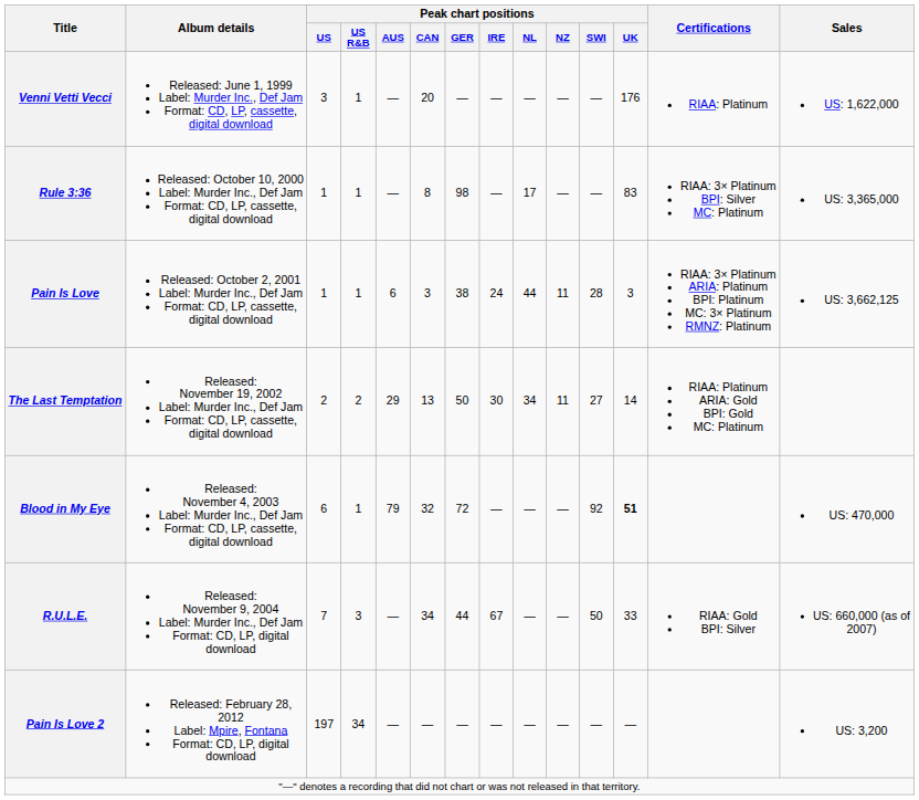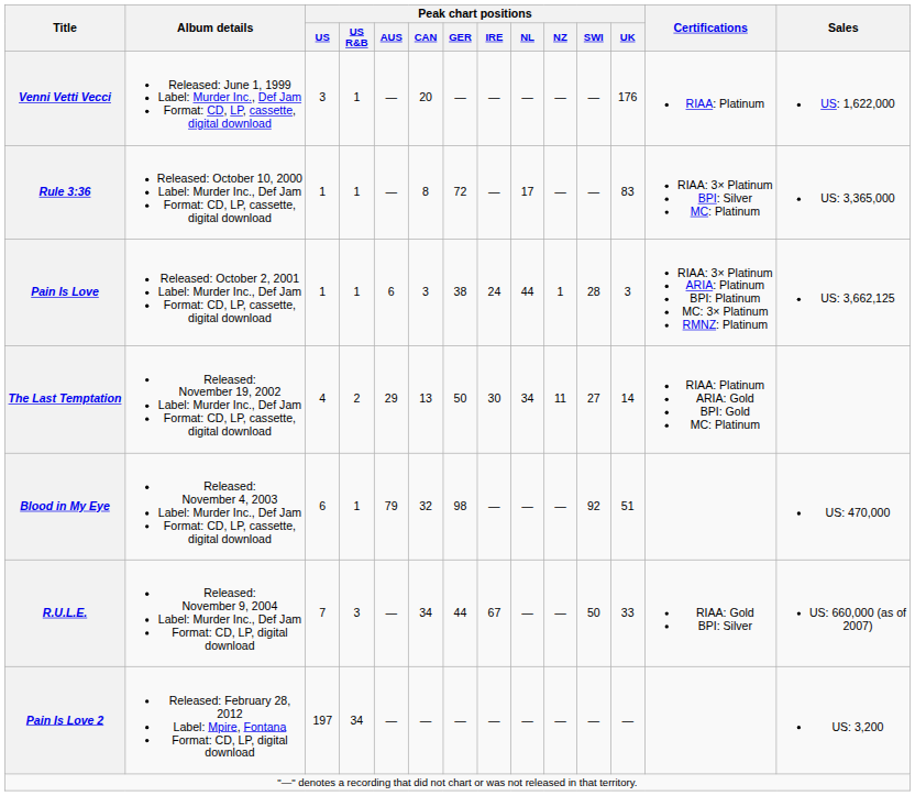 <table class="wikitable plainrowheaders" style="text-align:center;">
 <tr>
 <th scope="col" rowspan="2" style="width:11em;">Title</th>
 <th scope="col" rowspan="2" style="width:16em;">Album details</th>
 <th scope="col" colspan="10">Peak chart positions</th>
 <th scope="col" rowspan="2" style="width:12em;"><a href='#'>Certifications</a></th>
 <th scope="col" rowspan="2" style="width:12em;">Sales</th>
 </tr>
 <tr>
 <th style="width:3em;font-size:90%;"><a href='#'>US</a><br></th>
 <th style="width:3em;font-size:90%;"><a href='#'>US<br>R&B</a><br></th>
 <th style="width:3em;font-size:90%;"><a href='#'>AUS</a><br></th>
 <th style="width:3em;font-size:90%;"><a href='#'>CAN</a><br></th>
 <th style="width:3em;font-size:90%;"><a href='#'>GER</a><br></th>
 <th style="width:3em;font-size:90%;"><a href='#'>IRE</a><br></th>
 <th scope="col" style="width:3em;font-size:90%;"><a href='#'>NL</a><br></th>
 <th style="width:3em;font-size:90%;"><a href='#'>NZ</a><br></th>
 <th style="width:3em;font-size:90%;"><a href='#'>SWI</a><br></th>
 <th style="width:3em;font-size:90%;"><a href='#'>UK</a><br></th>
 </tr>
 <tr>
 <th scope="row"><em><a href='#'>Venni Vetti Vecci</a></em></th>
 <td><br><ul><li>Released: June 1, 1999</li><li>Label: <a href='#'>Murder Inc.</a>, <a href='#'>Def Jam</a></li><li>Format: <a href='#'>CD</a>, <a href='#'>LP</a>, <a href='#'>cassette</a>, <a href='#'>digital download</a></li></ul></td>
 <td>3</td>
 <td>1</td>
 <td>—</td>
 <td>20</td>
 <td>—</td>
 <td>—</td>
 <td>—</td>
 <td>—</td>
 <td>—</td>
 <td>176</td>
 <td><br><ul><li><a href='#'>RIAA</a>: Platinum</li></ul></td>
 <td><br><ul><li><a href='#'>US</a>: 1,622,000</li></ul></td>
 </tr>
 <tr>
 <th scope="row"><em><a href='#'>Rule 3:36</a></em></th>
 <td><br><ul><li>Released: October 10, 2000</li><li>Label: Murder Inc., Def Jam</li><li>Format: CD, LP, cassette, digital download</li></ul></td>
 <td>1</td>
 <td>1</td>
 <td>—</td>
 <td>8</td>
-<td>98</td>
+<td>72</td>
 <td>—</td>
 <td>17</td>
 <td>—</td>
 <td>—</td>
 <td>83</td>
 <td><br><ul><li>RIAA: 3× Platinum</li><li><a href='#'>BPI</a>: Silver</li><li><a href='#'>MC</a>: Platinum</li></ul></td>
 <td><br><ul><li>US: 3,365,000</li></ul></td>
 </tr>
 <tr>
 <th scope="row"><em><a href='#'>Pain Is Love</a></em></th>
 <td><br><ul><li>Released: October 2, 2001</li><li>Label: Murder Inc., Def Jam</li><li>Format: CD, LP, cassette, digital download</li></ul></td>
 <td>1</td>
 <td>1</td>
 <td>6</td>
 <td>3</td>
 <td>38</td>
 <td>24</td>
 <td>44</td>
-<td>11</td>
+<td>1</td>
 <td>28</td>
 <td>3</td>
 <td><br><ul><li>RIAA: 3× Platinum</li><li><a href='#'>ARIA</a>: Platinum</li><li>BPI: Platinum</li><li>MC: 3× Platinum</li><li><a href='#'>RMNZ</a>: Platinum</li></ul></td>
 <td><br><ul><li>US: 3,662,125</li></ul></td>
 </tr>
 <tr>
 <th scope="row"><em><a href='#'>The Last Temptation</a></em></th>
 <td><br><ul><li>Released: November 19, 2002</li><li>Label: Murder Inc., Def Jam</li><li>Format: CD, LP, cassette, digital download</li></ul></td>
-<td>2</td>
+<td>4</td>
 <td>2</td>
 <td>29</td>
 <td>13</td>
 <td>50</td>
 <td>30</td>
 <td>34</td>
 <td>11</td>
 <td>27</td>
 <td>14</td>
 <td><br><ul><li>RIAA: Platinum</li><li>ARIA: Gold</li><li>BPI: Gold</li><li>MC: Platinum</li></ul></td>
 <td></td>
 </tr>
 <tr>
 <th scope="row"><em><a href='#'>Blood in My Eye</a></em></th>
 <td><br><ul><li>Released: November 4, 2003</li><li>Label: Murder Inc., Def Jam</li><li>Format: CD, LP, cassette, digital download</li></ul></td>
 <td>6</td>
 <td>1</td>
 <td>79</td>
 <td>32</td>
-<td>72</td>
+<td>98</td>
 <td>—</td>
 <td>—</td>
 <td>—</td>
 <td>92</td>
-<td><strong>51</strong></td>
+<td>51</td>
 <td></td>
 <td><br><ul><li>US: 470,000</li></ul></td>
 </tr>
 <tr>
 <th scope="row"><em><a href='#'>R.U.L.E.</a></em></th>
 <td><br><ul><li>Released: November 9, 2004</li><li>Label: Murder Inc., Def Jam</li><li>Format: CD, LP, digital download</li></ul></td>
 <td>7</td>
 <td>3</td>
 <td>—</td>
 <td>34</td>
 <td>44</td>
 <td>67</td>
 <td>—</td>
 <td>—</td>
 <td>50</td>
 <td>33</td>
 <td><br><ul><li>RIAA: Gold</li><li>BPI: Silver</li></ul></td>
 <td><br><ul><li>US: 660,000 (as of 2007)</li></ul></td>
 </tr>
 <tr>
 <th scope="row"><em><a href='#'>Pain Is Love 2</a></em></th>
 <td><br><ul><li>Released: February 28, 2012</li><li>Label: <a href='#'>Mpire</a>, <a href='#'>Fontana</a></li><li>Format: CD, LP, digital download</li></ul></td>
 <td>197</td>
 <td>34</td>
 <td>—</td>
 <td>—</td>
 <td>—</td>
 <td>—</td>
 <td>—</td>
 <td>—</td>
 <td>—</td>
 <td>—</td>
 <td></td>
 <td><br><ul><li>US: 3,200</li></ul></td>
 </tr>
 <tr>
 <td colspan="14" style="font-size:90%">"—" denotes a recording that did not chart or was not released in that territory.</td>
 </tr>
 </table>
